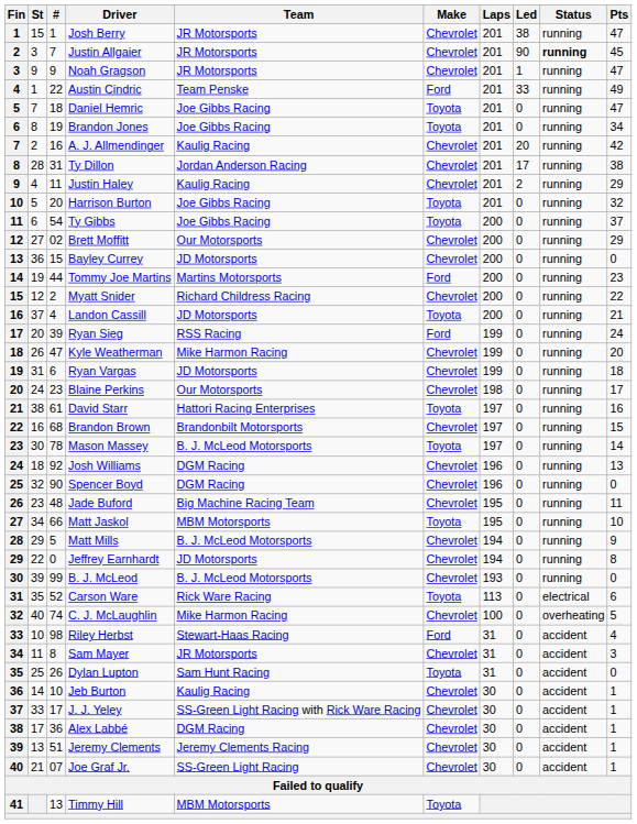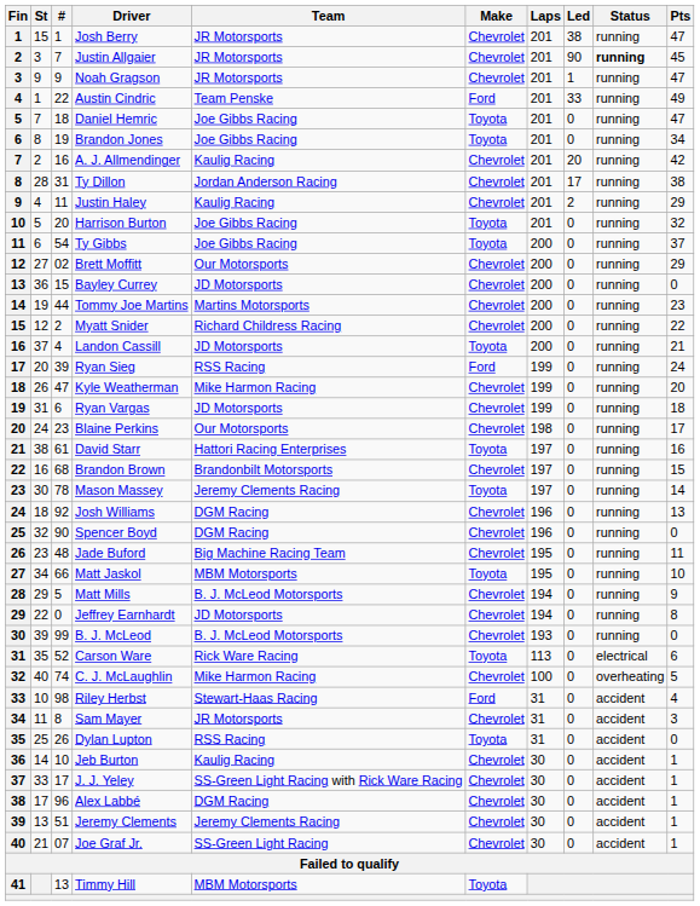 <table class="wikitable" style="font-size:95%">
 <tr>
 <th>Fin</th>
 <th>St</th>
 <th>#</th>
 <th>Driver</th>
 <th>Team</th>
 <th>Make</th>
 <th>Laps</th>
 <th>Led</th>
 <th>Status</th>
 <th>Pts</th>
 </tr>
 <tr>
 <th>1</th>
 <td>15</td>
 <td>1</td>
 <td><a href='#'>Josh Berry</a></td>
 <td><a href='#'>JR Motorsports</a></td>
 <td><a href='#'>Chevrolet</a></td>
 <td>201</td>
 <td>38</td>
 <td>running</td>
 <td>47</td>
 </tr>
 <tr>
 <th>2</th>
 <td>3</td>
 <td>7</td>
 <td><a href='#'>Justin Allgaier</a></td>
 <td><a href='#'>JR Motorsports</a></td>
 <td><a href='#'>Chevrolet</a></td>
 <td>201</td>
 <td>90</td>
 <td><strong>running</strong></td>
 <td>45</td>
 </tr>
 <tr>
 <th>3</th>
 <td>9</td>
 <td>9</td>
 <td><a href='#'>Noah Gragson</a></td>
 <td><a href='#'>JR Motorsports</a></td>
 <td><a href='#'>Chevrolet</a></td>
 <td>201</td>
 <td>1</td>
 <td>running</td>
 <td>47</td>
 </tr>
 <tr>
 <th>4</th>
 <td>1</td>
 <td>22</td>
 <td><a href='#'>Austin Cindric</a></td>
 <td><a href='#'>Team Penske</a></td>
 <td><a href='#'>Ford</a></td>
 <td>201</td>
 <td>33</td>
 <td>running</td>
 <td>49</td>
 </tr>
 <tr>
 <th>5</th>
 <td>7</td>
 <td>18</td>
 <td><a href='#'>Daniel Hemric</a></td>
 <td><a href='#'>Joe Gibbs Racing</a></td>
 <td><a href='#'>Toyota</a></td>
 <td>201</td>
 <td>0</td>
 <td>running</td>
 <td>47</td>
 </tr>
 <tr>
 <th>6</th>
 <td>8</td>
 <td>19</td>
 <td><a href='#'>Brandon Jones</a></td>
 <td><a href='#'>Joe Gibbs Racing</a></td>
 <td><a href='#'>Toyota</a></td>
 <td>201</td>
 <td>0</td>
 <td>running</td>
 <td>34</td>
 </tr>
 <tr>
 <th>7</th>
 <td>2</td>
 <td>16</td>
 <td><a href='#'>A. J. Allmendinger</a></td>
 <td><a href='#'>Kaulig Racing</a></td>
 <td><a href='#'>Chevrolet</a></td>
 <td>201</td>
 <td>20</td>
 <td>running</td>
 <td>42</td>
 </tr>
 <tr>
 <th>8</th>
 <td>28</td>
 <td>31</td>
 <td><a href='#'>Ty Dillon</a></td>
 <td><a href='#'>Jordan Anderson Racing</a></td>
 <td><a href='#'>Chevrolet</a></td>
 <td>201</td>
 <td>17</td>
 <td>running</td>
 <td>38</td>
 </tr>
 <tr>
 <th>9</th>
 <td>4</td>
 <td>11</td>
 <td><a href='#'>Justin Haley</a></td>
 <td><a href='#'>Kaulig Racing</a></td>
 <td><a href='#'>Chevrolet</a></td>
 <td>201</td>
 <td>2</td>
 <td>running</td>
 <td>29</td>
 </tr>
 <tr>
 <th>10</th>
 <td>5</td>
 <td>20</td>
 <td><a href='#'>Harrison Burton</a></td>
 <td><a href='#'>Joe Gibbs Racing</a></td>
 <td><a href='#'>Toyota</a></td>
 <td>201</td>
 <td>0</td>
 <td>running</td>
 <td>32</td>
 </tr>
 <tr>
 <th>11</th>
 <td>6</td>
 <td>54</td>
 <td><a href='#'>Ty Gibbs</a></td>
 <td><a href='#'>Joe Gibbs Racing</a></td>
 <td><a href='#'>Toyota</a></td>
 <td>200</td>
 <td>0</td>
 <td>running</td>
 <td>37</td>
 </tr>
 <tr>
 <th>12</th>
 <td>27</td>
 <td>02</td>
 <td><a href='#'>Brett Moffitt</a></td>
 <td><a href='#'>Our Motorsports</a></td>
 <td><a href='#'>Chevrolet</a></td>
 <td>200</td>
 <td>0</td>
 <td>running</td>
 <td>29</td>
 </tr>
 <tr>
 <th>13</th>
 <td>36</td>
 <td>15</td>
 <td><a href='#'>Bayley Currey</a></td>
 <td><a href='#'>JD Motorsports</a></td>
 <td><a href='#'>Chevrolet</a></td>
 <td>200</td>
 <td>0</td>
 <td>running</td>
 <td>0</td>
 </tr>
 <tr>
 <th>14</th>
 <td>19</td>
 <td>44</td>
 <td><a href='#'>Tommy Joe Martins</a></td>
 <td><a href='#'>Martins Motorsports</a></td>
-<td><a href='#'>Ford</a></td>
+<td><a href='#'>Chevrolet</a></td>
 <td>200</td>
 <td>0</td>
 <td>running</td>
 <td>23</td>
 </tr>
 <tr>
 <th>15</th>
 <td>12</td>
 <td>2</td>
 <td><a href='#'>Myatt Snider</a></td>
 <td><a href='#'>Richard Childress Racing</a></td>
 <td><a href='#'>Chevrolet</a></td>
 <td>200</td>
 <td>0</td>
 <td>running</td>
 <td>22</td>
 </tr>
 <tr>
 <th>16</th>
 <td>37</td>
 <td>4</td>
 <td><a href='#'>Landon Cassill</a></td>
 <td><a href='#'>JD Motorsports</a></td>
 <td><a href='#'>Toyota</a></td>
 <td>200</td>
 <td>0</td>
 <td>running</td>
 <td>21</td>
 </tr>
 <tr>
 <th>17</th>
 <td>20</td>
 <td>39</td>
 <td><a href='#'>Ryan Sieg</a></td>
 <td><a href='#'>RSS Racing</a></td>
 <td><a href='#'>Ford</a></td>
 <td>199</td>
 <td>0</td>
 <td>running</td>
 <td>24</td>
 </tr>
 <tr>
 <th>18</th>
 <td>26</td>
 <td>47</td>
 <td><a href='#'>Kyle Weatherman</a></td>
 <td><a href='#'>Mike Harmon Racing</a></td>
 <td><a href='#'>Chevrolet</a></td>
 <td>199</td>
 <td>0</td>
 <td>running</td>
 <td>20</td>
 </tr>
 <tr>
 <th>19</th>
 <td>31</td>
 <td>6</td>
 <td><a href='#'>Ryan Vargas</a></td>
 <td><a href='#'>JD Motorsports</a></td>
 <td><a href='#'>Chevrolet</a></td>
 <td>199</td>
 <td>0</td>
 <td>running</td>
 <td>18</td>
 </tr>
 <tr>
 <th>20</th>
 <td>24</td>
 <td>23</td>
 <td><a href='#'>Blaine Perkins</a></td>
 <td><a href='#'>Our Motorsports</a></td>
 <td><a href='#'>Chevrolet</a></td>
 <td>198</td>
 <td>0</td>
 <td>running</td>
 <td>17</td>
 </tr>
 <tr>
 <th>21</th>
 <td>38</td>
 <td>61</td>
 <td><a href='#'>David Starr</a></td>
 <td><a href='#'>Hattori Racing Enterprises</a></td>
 <td><a href='#'>Toyota</a></td>
 <td>197</td>
 <td>0</td>
 <td>running</td>
 <td>16</td>
 </tr>
 <tr>
 <th>22</th>
 <td>16</td>
 <td>68</td>
 <td><a href='#'>Brandon Brown</a></td>
 <td><a href='#'>Brandonbilt Motorsports</a></td>
 <td><a href='#'>Chevrolet</a></td>
 <td>197</td>
 <td>0</td>
 <td>running</td>
 <td>15</td>
 </tr>
 <tr>
 <th>23</th>
 <td>30</td>
 <td>78</td>
 <td><a href='#'>Mason Massey</a></td>
-<td><a href='#'>B. J. McLeod Motorsports</a></td>
+<td><a href='#'>Jeremy Clements Racing</a></td>
 <td><a href='#'>Toyota</a></td>
 <td>197</td>
 <td>0</td>
 <td>running</td>
 <td>14</td>
 </tr>
 <tr>
 <th>24</th>
 <td>18</td>
 <td>92</td>
 <td><a href='#'>Josh Williams</a></td>
 <td><a href='#'>DGM Racing</a></td>
 <td><a href='#'>Chevrolet</a></td>
 <td>196</td>
 <td>0</td>
 <td>running</td>
 <td>13</td>
 </tr>
 <tr>
 <th>25</th>
 <td>32</td>
 <td>90</td>
 <td><a href='#'>Spencer Boyd</a></td>
 <td><a href='#'>DGM Racing</a></td>
 <td><a href='#'>Chevrolet</a></td>
 <td>196</td>
 <td>0</td>
 <td>running</td>
 <td>0</td>
 </tr>
 <tr>
 <th>26</th>
 <td>23</td>
 <td>48</td>
 <td><a href='#'>Jade Buford</a></td>
 <td><a href='#'>Big Machine Racing Team</a></td>
 <td><a href='#'>Chevrolet</a></td>
 <td>195</td>
 <td>0</td>
 <td>running</td>
 <td>11</td>
 </tr>
 <tr>
 <th>27</th>
 <td>34</td>
 <td>66</td>
 <td><a href='#'>Matt Jaskol</a></td>
 <td><a href='#'>MBM Motorsports</a></td>
 <td><a href='#'>Toyota</a></td>
 <td>195</td>
 <td>0</td>
 <td>running</td>
 <td>10</td>
 </tr>
 <tr>
 <th>28</th>
 <td>29</td>
 <td>5</td>
 <td><a href='#'>Matt Mills</a></td>
 <td><a href='#'>B. J. McLeod Motorsports</a></td>
 <td><a href='#'>Chevrolet</a></td>
 <td>194</td>
 <td>0</td>
 <td>running</td>
 <td>9</td>
 </tr>
 <tr>
 <th>29</th>
 <td>22</td>
 <td>0</td>
 <td><a href='#'>Jeffrey Earnhardt</a></td>
 <td><a href='#'>JD Motorsports</a></td>
 <td><a href='#'>Chevrolet</a></td>
 <td>194</td>
 <td>0</td>
 <td>running</td>
 <td>8</td>
 </tr>
 <tr>
 <th>30</th>
 <td>39</td>
 <td>99</td>
 <td><a href='#'>B. J. McLeod</a></td>
 <td><a href='#'>B. J. McLeod Motorsports</a></td>
 <td><a href='#'>Chevrolet</a></td>
 <td>193</td>
 <td>0</td>
 <td>running</td>
 <td>0</td>
 </tr>
 <tr>
 <th>31</th>
 <td>35</td>
 <td>52</td>
 <td><a href='#'>Carson Ware</a></td>
 <td><a href='#'>Rick Ware Racing</a></td>
 <td><a href='#'>Toyota</a></td>
 <td>113</td>
 <td>0</td>
 <td>electrical</td>
 <td>6</td>
 </tr>
 <tr>
 <th>32</th>
 <td>40</td>
 <td>74</td>
 <td><a href='#'>C. J. McLaughlin</a></td>
 <td><a href='#'>Mike Harmon Racing</a></td>
 <td><a href='#'>Chevrolet</a></td>
 <td>100</td>
 <td>0</td>
 <td>overheating</td>
 <td>5</td>
 </tr>
 <tr>
 <th>33</th>
 <td>10</td>
 <td>98</td>
 <td><a href='#'>Riley Herbst</a></td>
 <td><a href='#'>Stewart-Haas Racing</a></td>
 <td><a href='#'>Ford</a></td>
 <td>31</td>
 <td>0</td>
 <td>accident</td>
 <td>4</td>
 </tr>
 <tr>
 <th>34</th>
 <td>11</td>
 <td>8</td>
 <td><a href='#'>Sam Mayer</a></td>
 <td><a href='#'>JR Motorsports</a></td>
 <td><a href='#'>Chevrolet</a></td>
 <td>31</td>
 <td>0</td>
 <td>accident</td>
 <td>3</td>
 </tr>
 <tr>
 <th>35</th>
 <td>25</td>
 <td>26</td>
 <td><a href='#'>Dylan Lupton</a></td>
-<td><a href='#'>Sam Hunt Racing</a></td>
+<td><a href='#'>RSS Racing</a></td>
 <td><a href='#'>Toyota</a></td>
 <td>31</td>
 <td>0</td>
 <td>accident</td>
 <td>0</td>
 </tr>
 <tr>
 <th>36</th>
 <td>14</td>
 <td>10</td>
 <td><a href='#'>Jeb Burton</a></td>
 <td><a href='#'>Kaulig Racing</a></td>
 <td><a href='#'>Chevrolet</a></td>
 <td>30</td>
 <td>0</td>
 <td>accident</td>
 <td>1</td>
 </tr>
 <tr>
 <th>37</th>
 <td>33</td>
 <td>17</td>
 <td><a href='#'>J. J. Yeley</a></td>
 <td><a href='#'>SS-Green Light Racing</a> with <a href='#'>Rick Ware Racing</a></td>
 <td><a href='#'>Chevrolet</a></td>
 <td>30</td>
 <td>0</td>
 <td>accident</td>
 <td>1</td>
 </tr>
 <tr>
 <th>38</th>
 <td>17</td>
-<td>36</td>
+<td>96</td>
 <td><a href='#'>Alex Labbé</a></td>
 <td><a href='#'>DGM Racing</a></td>
 <td><a href='#'>Chevrolet</a></td>
 <td>30</td>
 <td>0</td>
 <td>accident</td>
 <td>1</td>
 </tr>
 <tr>
 <th>39</th>
 <td>13</td>
 <td>51</td>
 <td><a href='#'>Jeremy Clements</a></td>
 <td><a href='#'>Jeremy Clements Racing</a></td>
 <td><a href='#'>Chevrolet</a></td>
 <td>30</td>
 <td>0</td>
 <td>accident</td>
 <td>1</td>
 </tr>
 <tr>
 <th>40</th>
 <td>21</td>
 <td>07</td>
 <td><a href='#'>Joe Graf Jr.</a></td>
 <td><a href='#'>SS-Green Light Racing</a></td>
 <td><a href='#'>Chevrolet</a></td>
 <td>30</td>
 <td>0</td>
 <td>accident</td>
 <td>1</td>
 </tr>
 <tr>
 <th colspan="10">Failed to qualify</th>
 </tr>
 <tr>
 <th>41</th>
 <th></th>
 <td>13</td>
 <td><a href='#'>Timmy Hill</a></td>
 <td><a href='#'>MBM Motorsports</a></td>
 <td><a href='#'>Toyota</a></td>
 <th colspan="4"></th>
 </tr>
 <tr>
 <th colspan="10"></th>
 </tr>
 </table>
